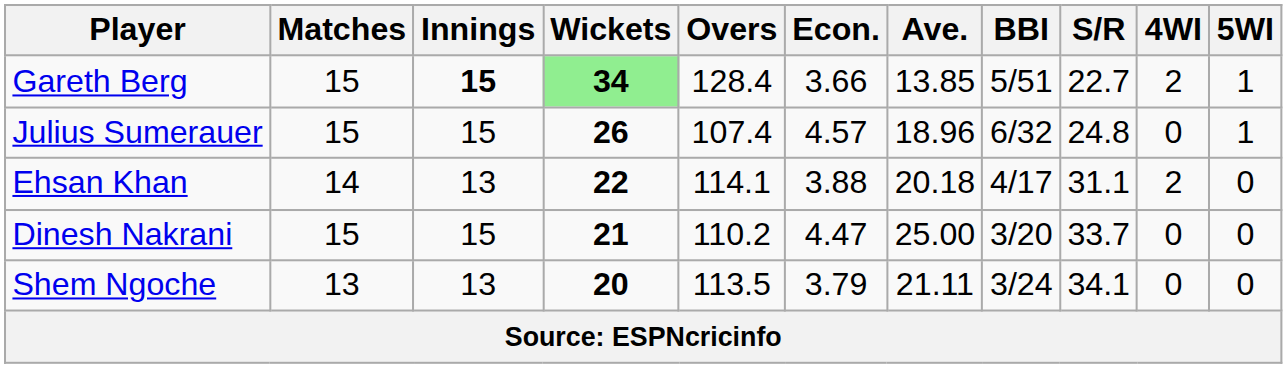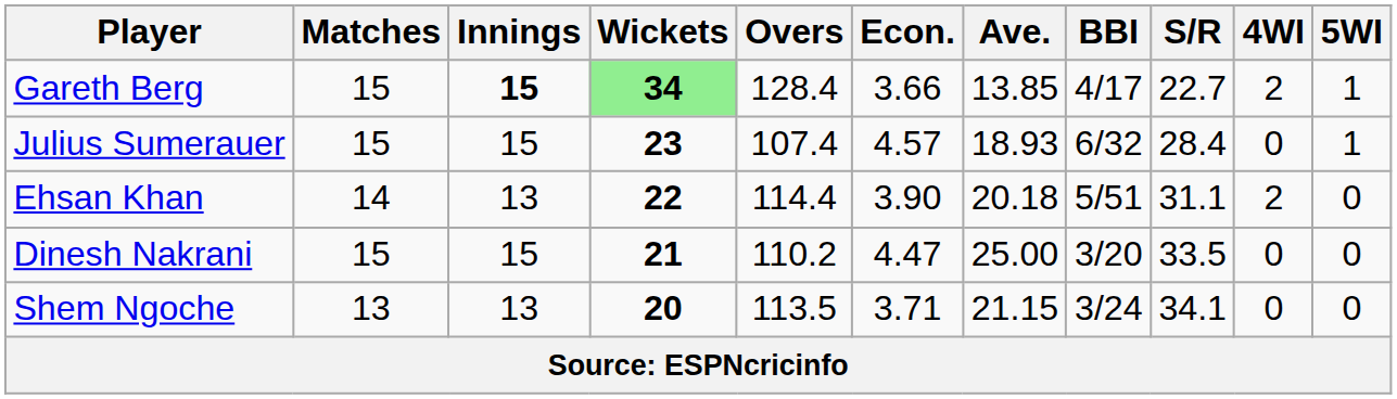 <table class="wikitable" style="text-align: center">
 <tr>
 <th>Player</th>
 <th>Matches</th>
 <th>Innings</th>
 <th>Wickets</th>
 <th>Overs</th>
 <th>Econ.</th>
 <th>Ave.</th>
 <th>BBI</th>
 <th>S/R</th>
 <th>4WI</th>
 <th>5WI</th>
 </tr>
 <tr>
 <td style="text-align:left"> <a href='#'>Gareth Berg</a></td>
 <td>15</td>
 <td><strong>15</strong></td>
 <td style="background: lightgreen;"><strong>34</strong></td>
 <td>128.4</td>
 <td>3.66</td>
 <td>13.85</td>
-<td>5/51</td>
+<td>4/17</td>
 <td>22.7</td>
 <td>2</td>
 <td>1</td>
 </tr>
 <tr>
 <td style="text-align:left"> <a href='#'>Julius Sumerauer</a></td>
 <td>15</td>
 <td>15</td>
-<td><strong>26</strong></td>
+<td><strong>23</strong></td>
 <td>107.4</td>
 <td>4.57</td>
-<td>18.96</td>
+<td>18.93</td>
 <td>6/32</td>
-<td>24.8</td>
+<td>28.4</td>
 <td>0</td>
 <td>1</td>
 </tr>
 <tr>
 <td style="text-align:left"> <a href='#'>Ehsan Khan</a></td>
 <td>14</td>
 <td>13</td>
 <td><strong>22</strong></td>
-<td>114.1</td>
-<td>3.88</td>
+<td>114.4</td>
+<td>3.90</td>
 <td>20.18</td>
-<td>4/17</td>
+<td>5/51</td>
 <td>31.1</td>
 <td>2</td>
 <td>0</td>
 </tr>
 <tr>
 <td style="text-align:left"> <a href='#'>Dinesh Nakrani</a></td>
 <td>15</td>
 <td>15</td>
 <td><strong>21</strong></td>
 <td>110.2</td>
 <td>4.47</td>
 <td>25.00</td>
 <td>3/20</td>
-<td>33.7</td>
+<td>33.5</td>
 <td>0</td>
 <td>0</td>
 </tr>
 <tr>
 <td style="text-align:left"> <a href='#'>Shem Ngoche</a></td>
 <td>13</td>
 <td>13</td>
 <td><strong>20</strong></td>
 <td>113.5</td>
-<td>3.79</td>
-<td>21.11</td>
+<td>3.71</td>
+<td>21.15</td>
 <td>3/24</td>
 <td>34.1</td>
 <td>0</td>
 <td>0</td>
 </tr>
 <tr>
 <th colspan="11"><small>Source: ESPNcricinfo</small></th>
 </tr>
 </table>
